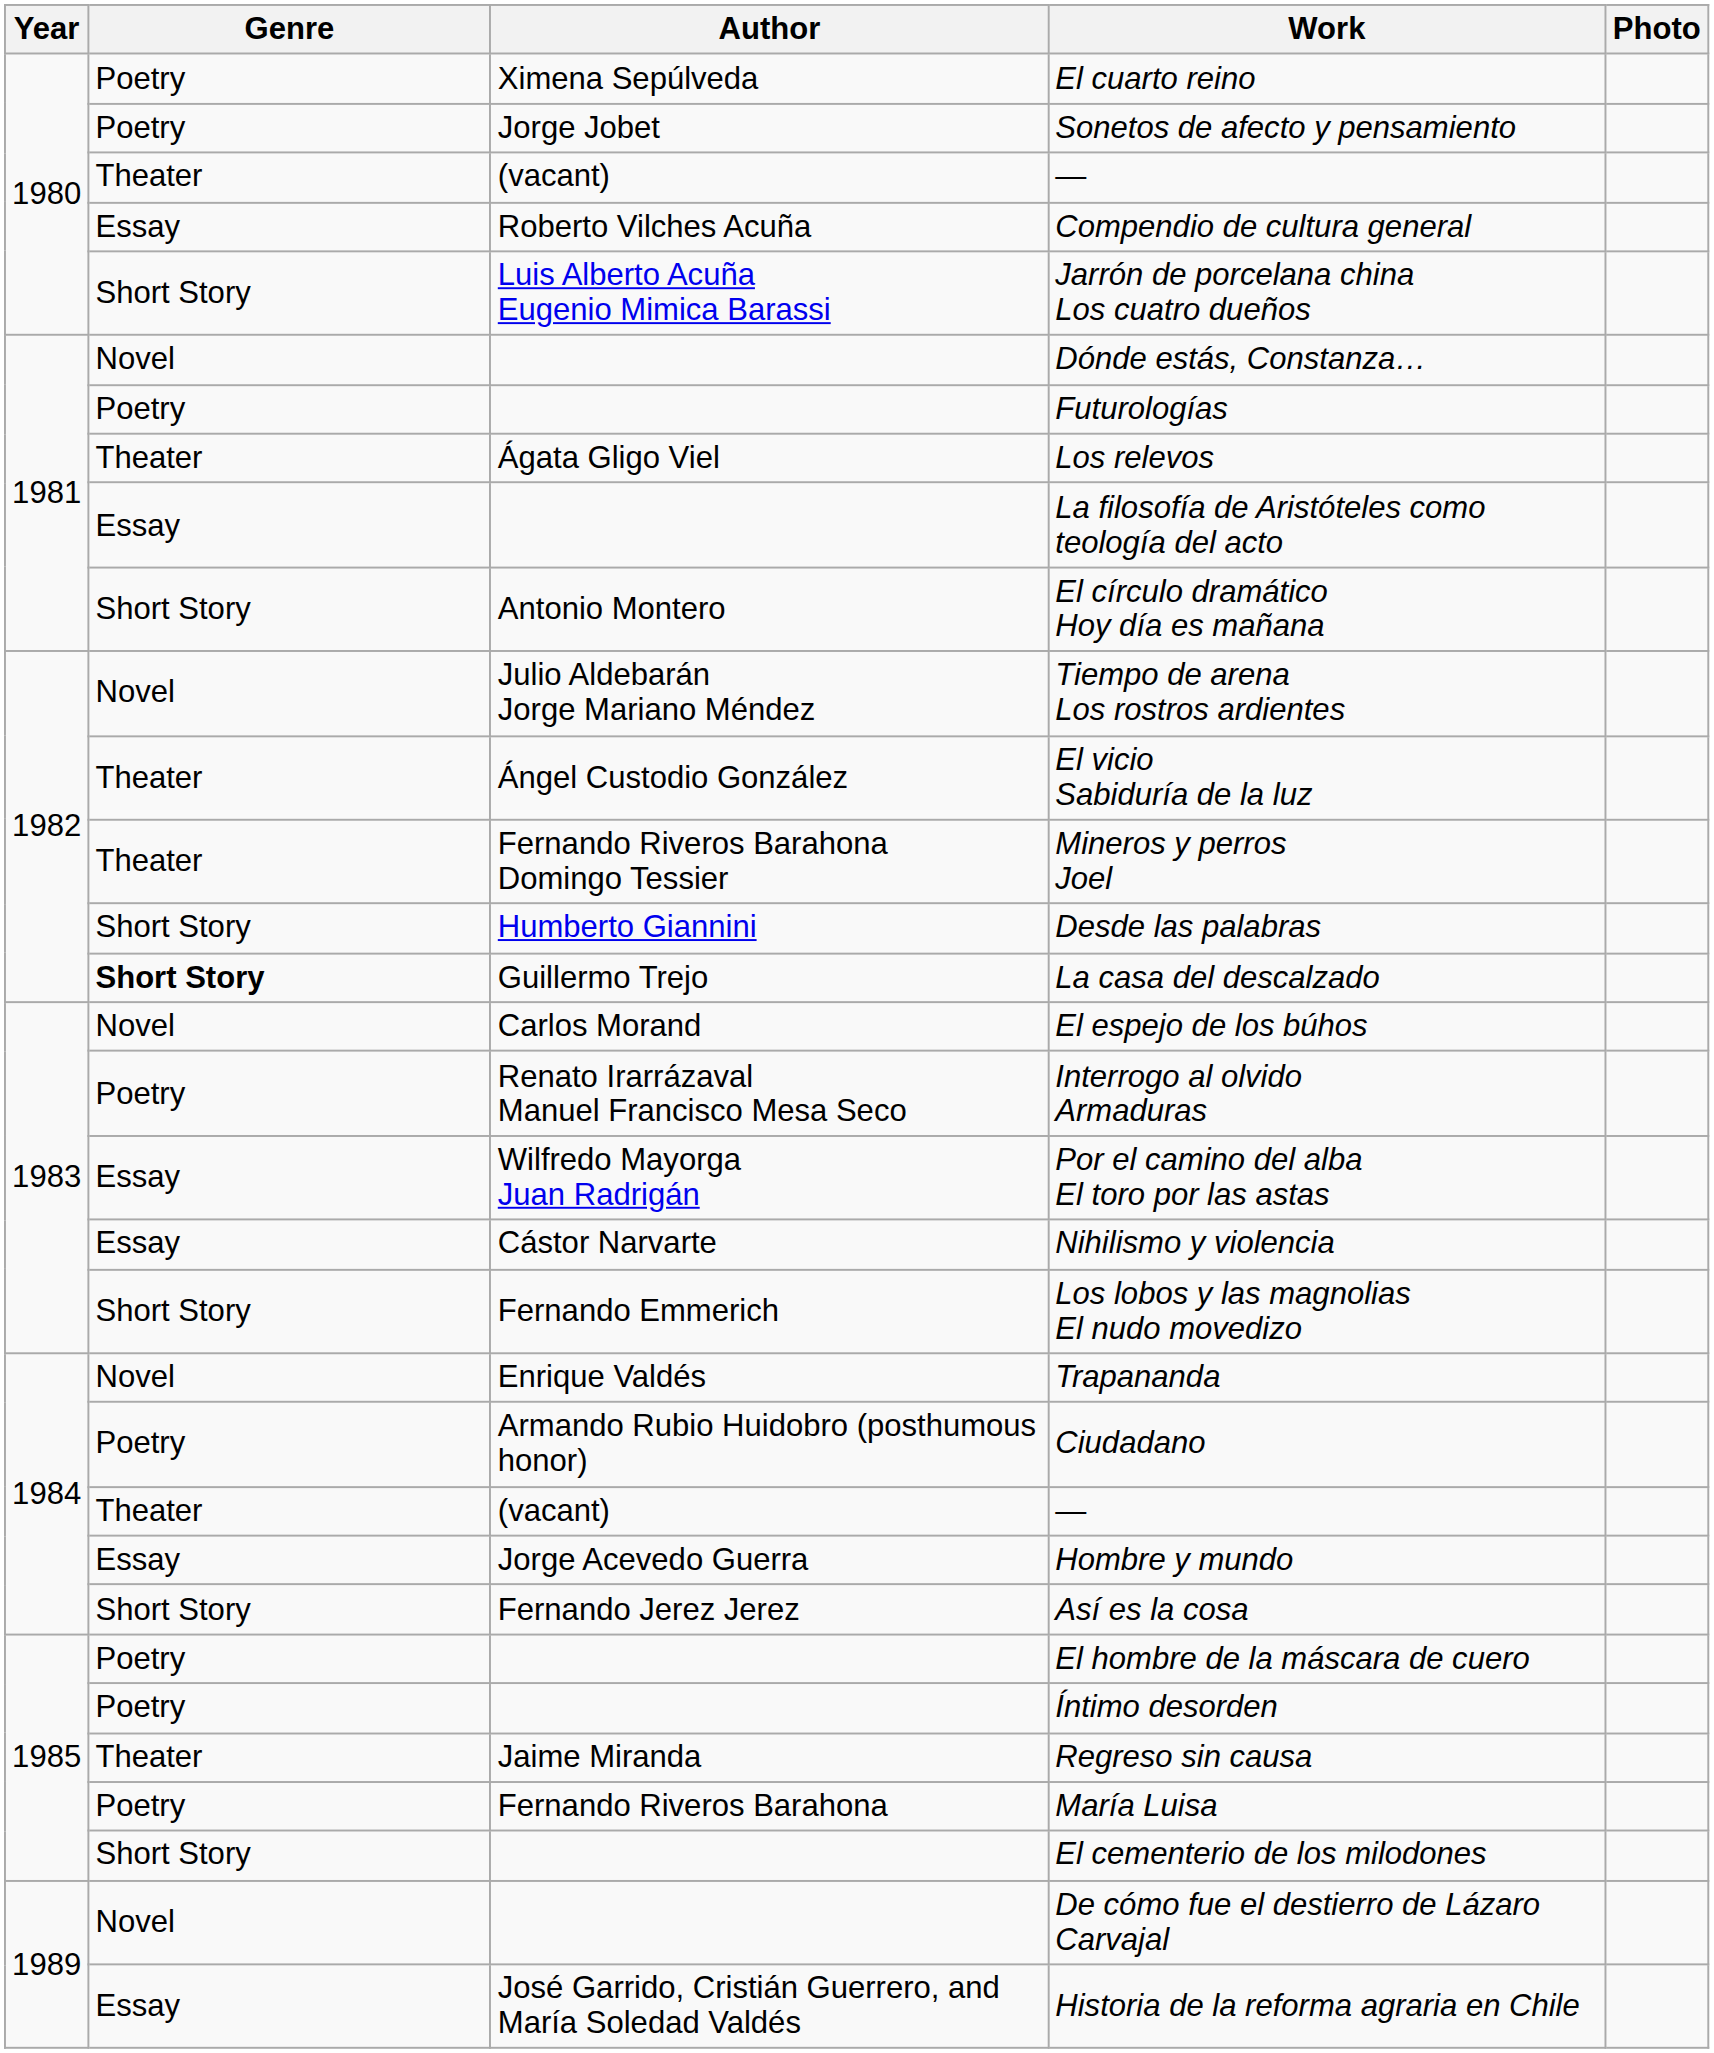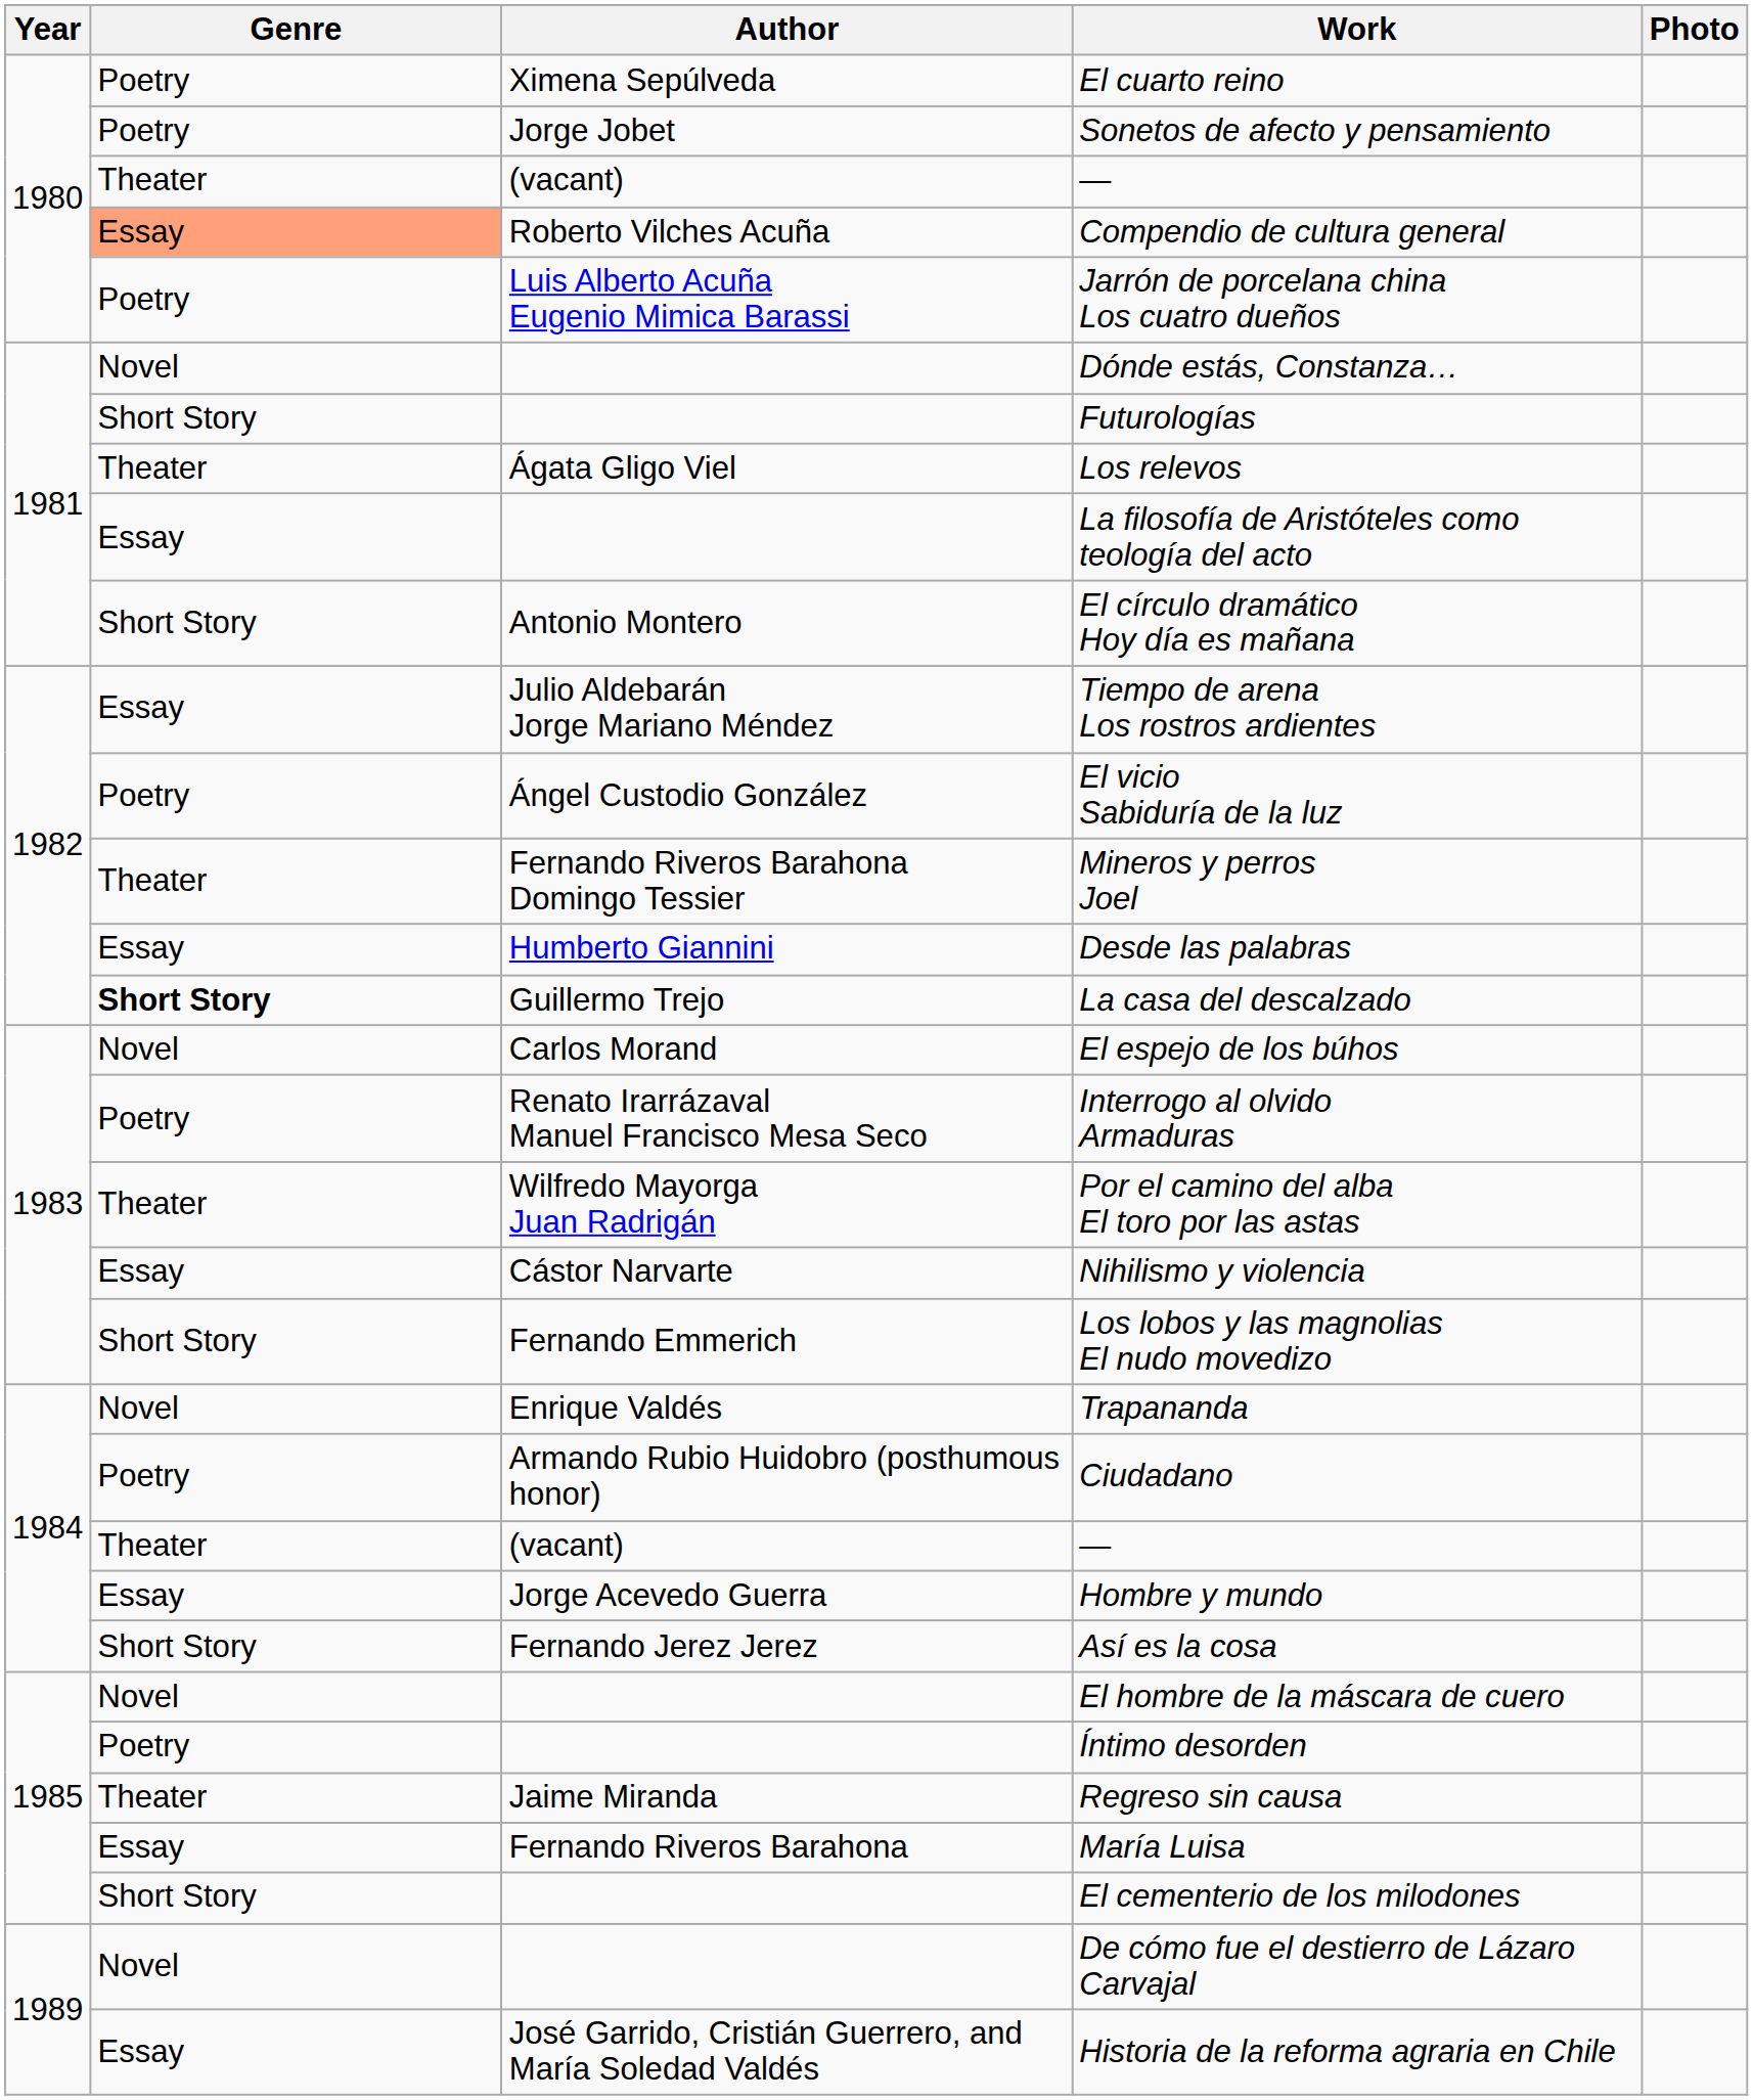 <table class="wikitable">
 <tr>
 <th width=30>Year</th>
 <th width=200>Genre</th>
 <th width=280>Author</th>
 <th width=280>Work</th>
 <th>Photo</th>
 </tr>
 <tr>
 <td rowspan=5>1980</td>
 <td>Poetry</td>
 <td>Ximena Sepúlveda</td>
 <td><em>El cuarto reino</em></td>
 <td></td>
 </tr>
 <tr>
 <td>Poetry</td>
 <td>Jorge Jobet</td>
 <td><em>Sonetos de afecto y pensamiento</em></td>
 <td></td>
 </tr>
 <tr>
 <td>Theater</td>
 <td>(vacant)</td>
 <td>—</td>
 <td></td>
 </tr>
 <tr>
-<td>Essay</td>
+<td style="background: lightsalmon;">Essay</td>
 <td>Roberto Vilches Acuña</td>
 <td><em>Compendio de cultura general</em></td>
 <td></td>
 </tr>
 <tr>
-<td>Short Story</td>
+<td>Poetry</td>
 <td><a href='#'>Luis Alberto Acuña</a><br><a href='#'>Eugenio Mimica Barassi</a></td>
 <td><em>Jarrón de porcelana china</em><br><em>Los cuatro dueños</em></td>
 <td></td>
 </tr>
 <tr>
 <td rowspan=5>1981</td>
 <td>Novel</td>
 <td></td>
 <td><em>Dónde estás, Constanza…</em></td>
 <td></td>
 </tr>
 <tr>
-<td>Poetry</td>
+<td>Short Story</td>
 <td></td>
 <td><em>Futurologías</em></td>
 <td></td>
 </tr>
 <tr>
 <td>Theater</td>
 <td>Ágata Gligo Viel</td>
 <td><em>Los relevos</em></td>
 <td></td>
 </tr>
 <tr>
 <td>Essay</td>
 <td></td>
 <td><em>La filosofía de Aristóteles como teología del acto</em></td>
 <td></td>
 </tr>
 <tr>
 <td>Short Story</td>
 <td>Antonio Montero<br></td>
 <td><em>El círculo dramático</em><br><em>Hoy día es mañana</em></td>
 <td></td>
 </tr>
 <tr>
 <td rowspan=5>1982</td>
-<td>Novel</td>
+<td>Essay</td>
 <td>Julio Aldebarán<br>Jorge Mariano Méndez</td>
 <td><em>Tiempo de arena</em><br><em>Los rostros ardientes</em></td>
 <td></td>
 </tr>
 <tr>
-<td>Theater</td>
+<td>Poetry</td>
 <td>Ángel Custodio González<br></td>
 <td><em>El vicio</em><br><em>Sabiduría de la luz</em></td>
 <td></td>
 </tr>
 <tr>
 <td>Theater</td>
 <td>Fernando Riveros Barahona<br>Domingo Tessier</td>
 <td><em>Mineros y perros</em><br><em>Joel</em></td>
 <td></td>
 </tr>
 <tr>
-<td>Short Story</td>
+<td>Essay</td>
 <td><a href='#'>Humberto Giannini</a></td>
 <td><em>Desde las palabras</em></td>
 <td></td>
 </tr>
 <tr>
 <td><strong>Short Story</strong></td>
 <td>Guillermo Trejo</td>
 <td><em>La casa del descalzado</em></td>
 <td></td>
 </tr>
 <tr>
 <td rowspan=5>1983</td>
 <td>Novel</td>
 <td>Carlos Morand</td>
 <td><em>El espejo de los búhos</em></td>
 <td></td>
 </tr>
 <tr>
 <td>Poetry</td>
 <td>Renato Irarrázaval<br>Manuel Francisco Mesa Seco</td>
 <td><em>Interrogo al olvido</em><br><em>Armaduras</em></td>
 <td></td>
 </tr>
 <tr>
-<td>Essay</td>
+<td>Theater</td>
 <td>Wilfredo Mayorga<br><a href='#'>Juan Radrigán</a></td>
 <td><em>Por el camino del alba</em><br><em>El toro por las astas</em></td>
 <td><br></td>
 </tr>
 <tr>
 <td>Essay</td>
 <td>Cástor Narvarte</td>
 <td><em>Nihilismo y violencia</em></td>
 <td></td>
 </tr>
 <tr>
 <td>Short Story</td>
 <td>Fernando Emmerich <br></td>
 <td><em>Los lobos y las magnolias</em><br><em>El nudo movedizo</em></td>
 <td><br></td>
 </tr>
 <tr>
 <td rowspan=5>1984</td>
 <td>Novel</td>
 <td>Enrique Valdés</td>
 <td><em>Trapananda</em></td>
 <td></td>
 </tr>
 <tr>
 <td>Poetry</td>
 <td>Armando Rubio Huidobro (posthumous honor)</td>
 <td><em>Ciudadano</em></td>
 <td></td>
 </tr>
 <tr>
 <td>Theater</td>
 <td>(vacant)</td>
 <td>—</td>
 <td></td>
 </tr>
 <tr>
 <td>Essay</td>
 <td>Jorge Acevedo Guerra</td>
 <td><em>Hombre y mundo</em></td>
 <td></td>
 </tr>
 <tr>
 <td>Short Story</td>
 <td>Fernando Jerez Jerez</td>
 <td><em>Así es la cosa</em></td>
 <td></td>
 </tr>
 <tr>
 <td rowspan=5>1985</td>
-<td>Poetry</td>
+<td>Novel</td>
 <td></td>
 <td><em>El hombre de la máscara de cuero</em></td>
 <td></td>
 </tr>
 <tr>
 <td>Poetry</td>
 <td></td>
 <td><em>Íntimo desorden</em></td>
 <td></td>
 </tr>
 <tr>
 <td>Theater</td>
 <td>Jaime Miranda</td>
 <td><em>Regreso sin causa</em></td>
 <td></td>
 </tr>
 <tr>
-<td>Poetry</td>
+<td>Essay</td>
 <td>Fernando Riveros Barahona</td>
 <td><em>María Luisa</em></td>
 <td></td>
 </tr>
 <tr>
 <td>Short Story</td>
 <td></td>
 <td><em>El cementerio de los milodones</em></td>
 <td></td>
 </tr>
 <tr>
 <td rowspan=2>1989</td>
 <td>Novel</td>
 <td></td>
 <td><em>De cómo fue el destierro de Lázaro Carvajal</em></td>
 <td></td>
 </tr>
 <tr>
 <td>Essay</td>
 <td>José Garrido, Cristián Guerrero, and María Soledad Valdés</td>
 <td><em>Historia de la reforma agraria en Chile</em></td>
 <td></td>
 </tr>
 </table>
